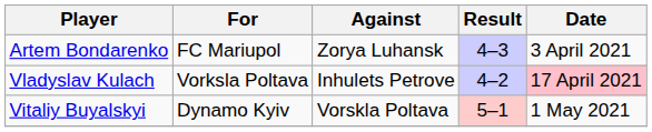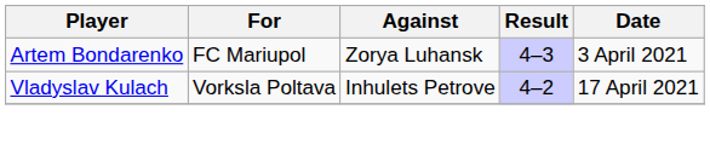 <table class="wikitable sortable">
 <tr>
 <th>Player</th>
 <th>For</th>
 <th>Against</th>
 <th>Result</th>
 <th>Date</th>
 </tr>
 <tr>
 <td> <a href='#'>Artem Bondarenko</a></td>
 <td>FC Mariupol</td>
 <td>Zorya Luhansk</td>
 <td style="background:#ccf;text-align:center;">4–3</td>
 <td>3 April 2021</td>
 </tr>
 <tr>
 <td> <a href='#'>Vladyslav Kulach</a></td>
 <td>Vorksla Poltava</td>
 <td>Inhulets Petrove</td>
 <td style="background:#ccf;text-align:center;">4–2</td>
-<td style="background: pink;">17 April 2021</td>
-</tr>
-<tr>
-<td> <a href='#'>Vitaliy Buyalskyi</a></td>
-<td>Dynamo Kyiv</td>
-<td>Vorskla Poltava</td>
-<td style="background:#Fcc;text-align:center;">5–1</td>
-<td>1 May 2021</td>
+<td>17 April 2021</td>
 </tr>
 <tr>
 </tr>
 </table>
